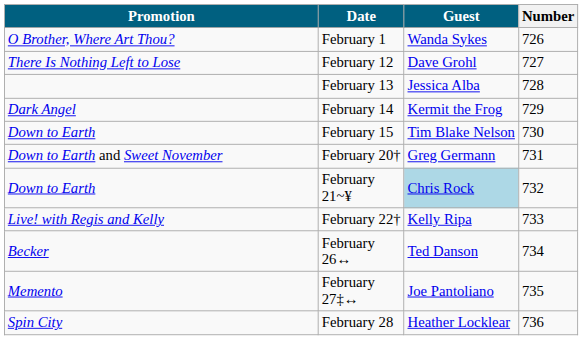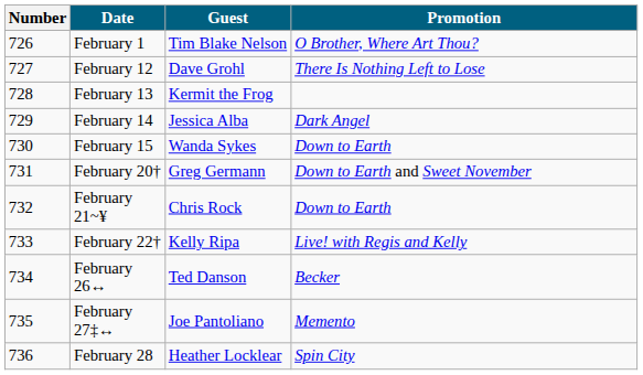 <table class="wikitable" width="100%">
 <tr bgcolor="#CCCCCC">
-<th width="55%" style="background:#006080; color:#FFFFFF">Promotion</th>
+<th>Number</th>
 <th width="15%" style="background:#006080; color:#FFFFFF">Date</th>
 <th width="20%" style="background:#006080; color:#FFFFFF">Guest</th>
-<th>Number</th>
+<th width="55%" style="background:#006080; color:#FFFFFF">Promotion</th>
 </tr>
 <tr>
+<td>726</td>
+<td>February 1</td>
+<td><a href='#'>Tim Blake Nelson</a></td>
 <td><em><a href='#'>O Brother, Where Art Thou?</a></em></td>
-<td>February 1</td>
-<td><a href='#'>Wanda Sykes</a></td>
-<td>726</td>
 </tr>
 <tr>
-<td><em><a href='#'>There Is Nothing Left to Lose</a></em></td>
+<td>727</td>
 <td>February 12</td>
 <td><a href='#'>Dave Grohl</a></td>
-<td>727</td>
+<td><em><a href='#'>There Is Nothing Left to Lose</a></em></td>
 </tr>
 <tr>
+<td>728</td>
+<td>February 13</td>
+<td><a href='#'>Kermit the Frog</a></td>
 <td></td>
-<td>February 13</td>
-<td><a href='#'>Jessica Alba</a></td>
-<td>728</td>
 </tr>
 <tr>
+<td>729</td>
+<td>February 14</td>
+<td><a href='#'>Jessica Alba</a></td>
 <td><em><a href='#'>Dark Angel</a></em></td>
-<td>February 14</td>
-<td><a href='#'>Kermit the Frog</a></td>
-<td>729</td>
 </tr>
 <tr>
+<td>730</td>
+<td>February 15</td>
+<td><a href='#'>Wanda Sykes</a></td>
 <td><em><a href='#'>Down to Earth</a></em></td>
-<td>February 15</td>
-<td><a href='#'>Tim Blake Nelson</a></td>
-<td>730</td>
 </tr>
 <tr>
-<td><em><a href='#'>Down to Earth</a></em> and <em><a href='#'>Sweet November</a></em></td>
+<td>731</td>
 <td>February 20†</td>
 <td><a href='#'>Greg Germann</a></td>
-<td>731</td>
+<td><em><a href='#'>Down to Earth</a></em> and <em><a href='#'>Sweet November</a></em></td>
 </tr>
 <tr>
+<td>732</td>
+<td>February 21~¥</td>
+<td><a href='#'>Chris Rock</a></td>
 <td><em><a href='#'>Down to Earth</a></em></td>
-<td>February 21~¥</td>
-<td style="background: lightblue;"><a href='#'>Chris Rock</a></td>
-<td>732</td>
 </tr>
 <tr>
-<td><em><a href='#'>Live! with Regis and Kelly</a></em></td>
+<td>733</td>
 <td>February 22†</td>
 <td><a href='#'>Kelly Ripa</a></td>
-<td>733</td>
+<td><em><a href='#'>Live! with Regis and Kelly</a></em></td>
 </tr>
 <tr>
-<td><em><a href='#'>Becker</a></em></td>
+<td>734</td>
 <td>February 26↔</td>
 <td><a href='#'>Ted Danson</a></td>
-<td>734</td>
+<td><em><a href='#'>Becker</a></em></td>
 </tr>
 <tr>
-<td><em><a href='#'>Memento</a></em></td>
+<td>735</td>
 <td>February 27‡↔</td>
 <td><a href='#'>Joe Pantoliano</a></td>
-<td>735</td>
+<td><em><a href='#'>Memento</a></em></td>
 </tr>
 <tr>
-<td><em><a href='#'>Spin City</a></em></td>
+<td>736</td>
 <td>February 28</td>
 <td><a href='#'>Heather Locklear</a></td>
-<td>736</td>
+<td><em><a href='#'>Spin City</a></em></td>
 </tr>
 </table>
